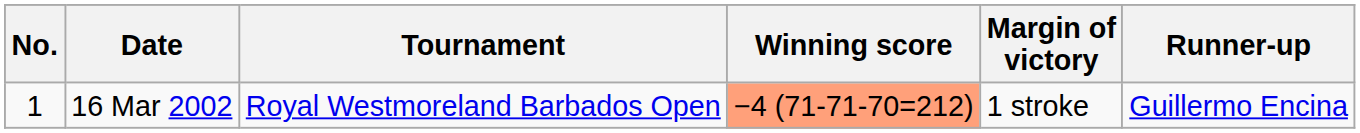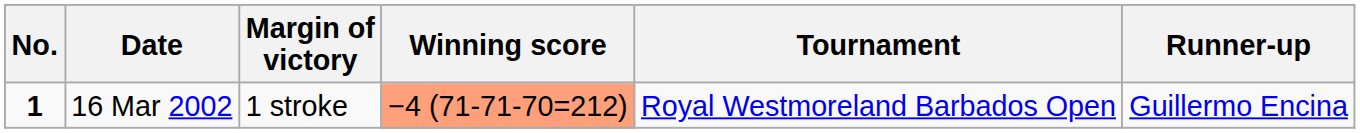 <table class="wikitable" style="font-size:95%;">
 <tr>
 <th>No.</th>
 <th>Date</th>
+<th>Margin of<br>victory</th>
+<th>Winning score</th>
 <th>Tournament</th>
-<th>Winning score</th>
-<th>Margin of<br>victory</th>
 <th>Runner-up</th>
 </tr>
 <tr>
-<td align=center>1</td>
+<td align=center><strong>1</strong></td>
 <td>16 Mar <a href='#'>2002</a></td>
+<td>1 stroke</td>
+<td style="background: lightsalmon;">−4 (71-71-70=212)</td>
 <td><a href='#'>Royal Westmoreland Barbados Open</a></td>
-<td style="background: lightsalmon;">−4 (71-71-70=212)</td>
-<td>1 stroke</td>
 <td> <a href='#'>Guillermo Encina</a></td>
 </tr>
 </table>
